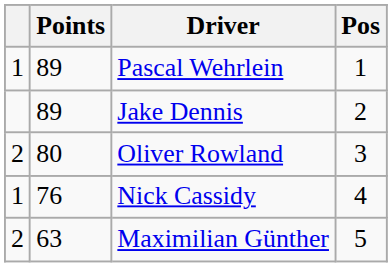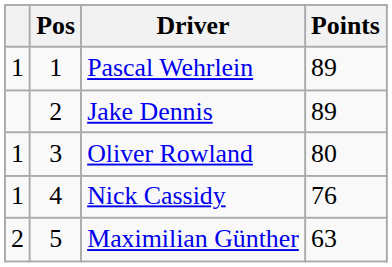 <table class="wikitable" style="font-size: 85%;">
 <tr>
 <th></th>
+<th>Pos</th>
+<th>Driver</th>
 <th>Points</th>
-<th>Driver</th>
-<th>Pos</th>
 </tr>
 <tr>
 <td align="left"> 1</td>
+<td align="center">1</td>
+<td> <a href='#'>Pascal Wehrlein</a></td>
 <td align="left">89</td>
-<td> <a href='#'>Pascal Wehrlein</a></td>
-<td align="center">1</td>
 </tr>
 <tr>
 <td align="left"></td>
+<td align="center">2</td>
+<td> <a href='#'>Jake Dennis</a></td>
 <td align="left">89</td>
-<td> <a href='#'>Jake Dennis</a></td>
-<td align="center">2</td>
+</tr>
+<tr>
+<td align="left"> 1</td>
+<td align="center">3</td>
+<td> <a href='#'>Oliver Rowland</a></td>
+<td align="left">80</td>
+</tr>
+<tr>
+<td align="left"> 1</td>
+<td align="center">4</td>
+<td> <a href='#'>Nick Cassidy</a></td>
+<td align="left">76</td>
 </tr>
 <tr>
 <td align="left"> 2</td>
-<td align="left">80</td>
-<td> <a href='#'>Oliver Rowland</a></td>
-<td align="center">3</td>
-</tr>
-<tr>
-<td align="left"> 1</td>
-<td align="left">76</td>
-<td> <a href='#'>Nick Cassidy</a></td>
-<td align="center">4</td>
-</tr>
-<tr>
-<td align="left"> 2</td>
+<td align="center">5</td>
+<td> <a href='#'>Maximilian Günther</a></td>
 <td align="left">63</td>
-<td> <a href='#'>Maximilian Günther</a></td>
-<td align="center">5</td>
 </tr>
 </table>
